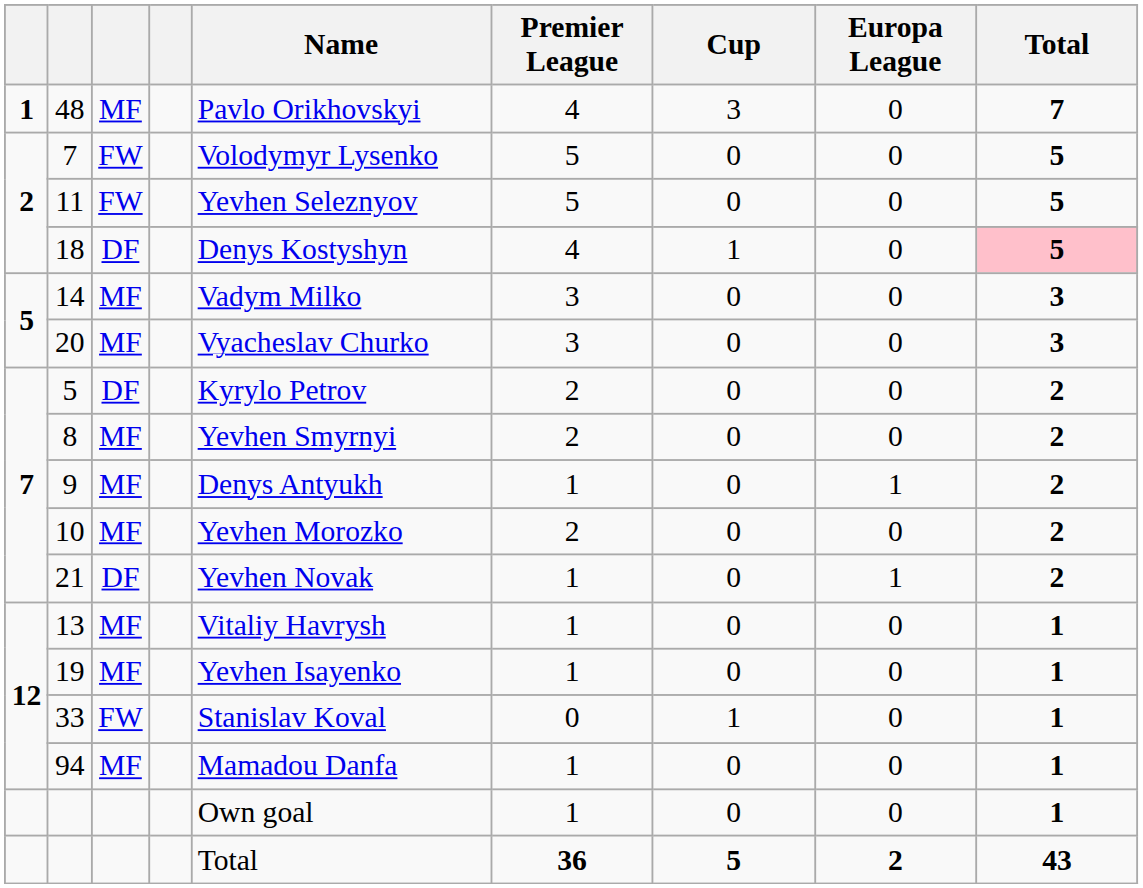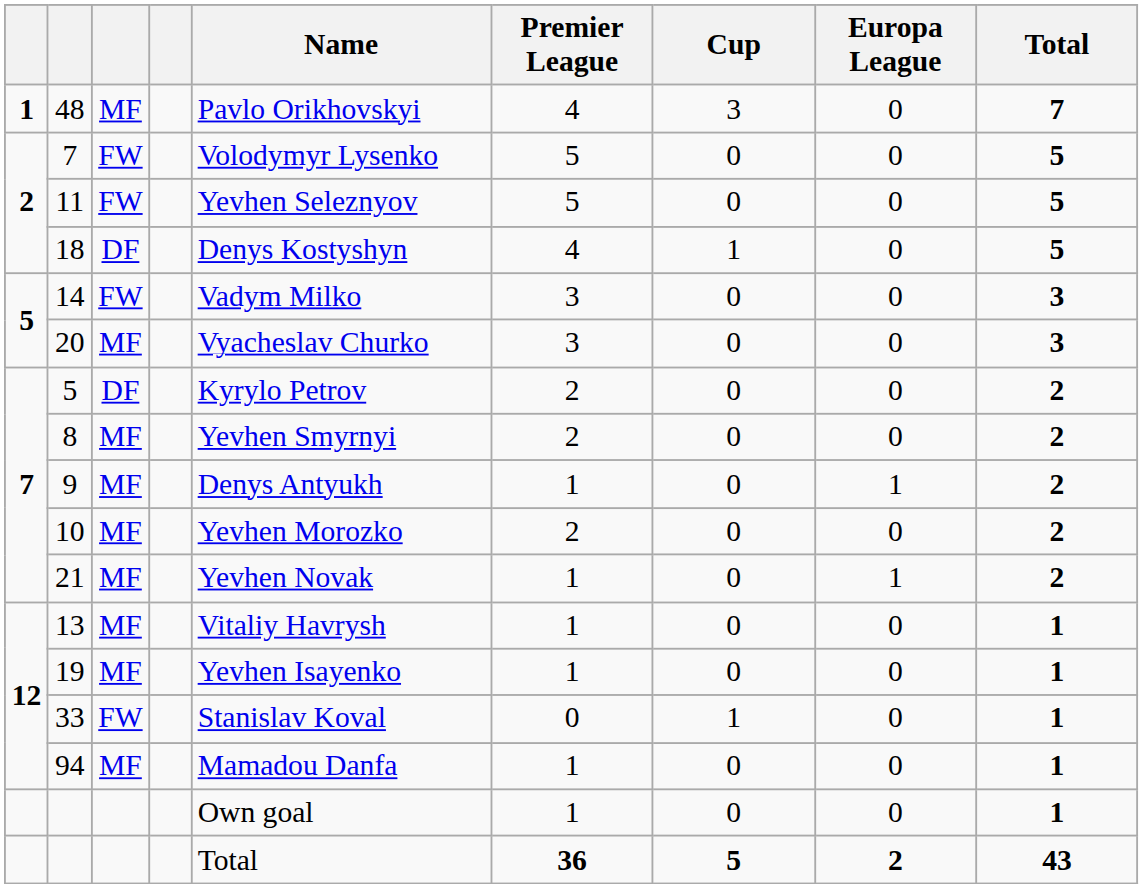 <table class="wikitable" style="text-align:center">
 <tr>
 <th width=15></th>
 <th width=15></th>
 <th width=15></th>
 <th width=15></th>
 <th width=155>Name</th>
 <th width=80><strong>Premier League</strong></th>
 <th width=80><strong>Cup</strong></th>
 <th width=80><strong>Europa League</strong></th>
 <th width=80>Total</th>
 </tr>
 <tr>
 <td><strong>1</strong></td>
 <td>48</td>
 <td><a href='#'>MF</a></td>
 <td></td>
 <td align=left><a href='#'>Pavlo Orikhovskyi</a></td>
 <td>4</td>
 <td>3</td>
 <td>0</td>
 <td><strong>7</strong></td>
 </tr>
 <tr>
 <td rowspan=3><strong>2</strong></td>
 <td>7</td>
 <td><a href='#'>FW</a></td>
 <td></td>
 <td align=left><a href='#'>Volodymyr Lysenko</a></td>
 <td>5</td>
 <td>0</td>
 <td>0</td>
 <td><strong>5</strong></td>
 </tr>
 <tr>
 <td>11</td>
 <td><a href='#'>FW</a></td>
 <td></td>
 <td align=left><a href='#'>Yevhen Seleznyov</a></td>
 <td>5</td>
 <td>0</td>
 <td>0</td>
 <td><strong>5</strong></td>
 </tr>
 <tr>
 <td>18</td>
 <td><a href='#'>DF</a></td>
 <td></td>
 <td align=left><a href='#'>Denys Kostyshyn</a></td>
 <td>4</td>
 <td>1</td>
 <td>0</td>
-<td style="background: pink;"><strong>5</strong></td>
+<td><strong>5</strong></td>
 </tr>
 <tr>
 <td rowspan=2><strong>5</strong></td>
 <td>14</td>
-<td><a href='#'>MF</a></td>
+<td><a href='#'>FW</a></td>
 <td></td>
 <td align=left><a href='#'>Vadym Milko</a></td>
 <td>3</td>
 <td>0</td>
 <td>0</td>
 <td><strong>3</strong></td>
 </tr>
 <tr>
 <td>20</td>
 <td><a href='#'>MF</a></td>
 <td></td>
 <td align=left><a href='#'>Vyacheslav Churko</a></td>
 <td>3</td>
 <td>0</td>
 <td>0</td>
 <td><strong>3</strong></td>
 </tr>
 <tr>
 <td rowspan=5><strong>7</strong></td>
 <td>5</td>
 <td><a href='#'>DF</a></td>
 <td></td>
 <td align=left><a href='#'>Kyrylo Petrov</a></td>
 <td>2</td>
 <td>0</td>
 <td>0</td>
 <td><strong>2</strong></td>
 </tr>
 <tr>
 <td>8</td>
 <td><a href='#'>MF</a></td>
 <td></td>
 <td align=left><a href='#'>Yevhen Smyrnyi</a></td>
 <td>2</td>
 <td>0</td>
 <td>0</td>
 <td><strong>2</strong></td>
 </tr>
 <tr>
 <td>9</td>
 <td><a href='#'>MF</a></td>
 <td></td>
 <td align=left><a href='#'>Denys Antyukh</a></td>
 <td>1</td>
 <td>0</td>
 <td>1</td>
 <td><strong>2</strong></td>
 </tr>
 <tr>
 <td>10</td>
 <td><a href='#'>MF</a></td>
 <td></td>
 <td align=left><a href='#'>Yevhen Morozko</a></td>
 <td>2</td>
 <td>0</td>
 <td>0</td>
 <td><strong>2</strong></td>
 </tr>
 <tr>
 <td>21</td>
-<td><a href='#'>DF</a></td>
+<td><a href='#'>MF</a></td>
 <td></td>
 <td align=left><a href='#'>Yevhen Novak</a></td>
 <td>1</td>
 <td>0</td>
 <td>1</td>
 <td><strong>2</strong></td>
 </tr>
 <tr>
 <td rowspan=4><strong>12</strong></td>
 <td>13</td>
 <td><a href='#'>MF</a></td>
 <td></td>
 <td align=left><a href='#'>Vitaliy Havrysh</a></td>
 <td>1</td>
 <td>0</td>
 <td>0</td>
 <td><strong>1</strong></td>
 </tr>
 <tr>
 <td>19</td>
 <td><a href='#'>MF</a></td>
 <td></td>
 <td align=left><a href='#'>Yevhen Isayenko</a></td>
 <td>1</td>
 <td>0</td>
 <td>0</td>
 <td><strong>1</strong></td>
 </tr>
 <tr>
 <td>33</td>
 <td><a href='#'>FW</a></td>
 <td></td>
 <td align=left><a href='#'>Stanislav Koval</a></td>
 <td>0</td>
 <td>1</td>
 <td>0</td>
 <td><strong>1</strong></td>
 </tr>
 <tr>
 <td>94</td>
 <td><a href='#'>MF</a></td>
 <td></td>
 <td align=left><a href='#'>Mamadou Danfa</a></td>
 <td>1</td>
 <td>0</td>
 <td>0</td>
 <td><strong>1</strong></td>
 </tr>
 <tr>
 <td></td>
 <td></td>
 <td></td>
 <td></td>
 <td align=left>Own goal</td>
 <td>1</td>
 <td>0</td>
 <td>0</td>
 <td><strong>1</strong></td>
 </tr>
 <tr>
 <td></td>
 <td></td>
 <td></td>
 <td></td>
 <td align=left>Total</td>
 <td><strong>36</strong></td>
 <td><strong>5</strong></td>
 <td><strong>2</strong></td>
 <td><strong>43</strong></td>
 </tr>
 <tr>
 </tr>
 </table>
